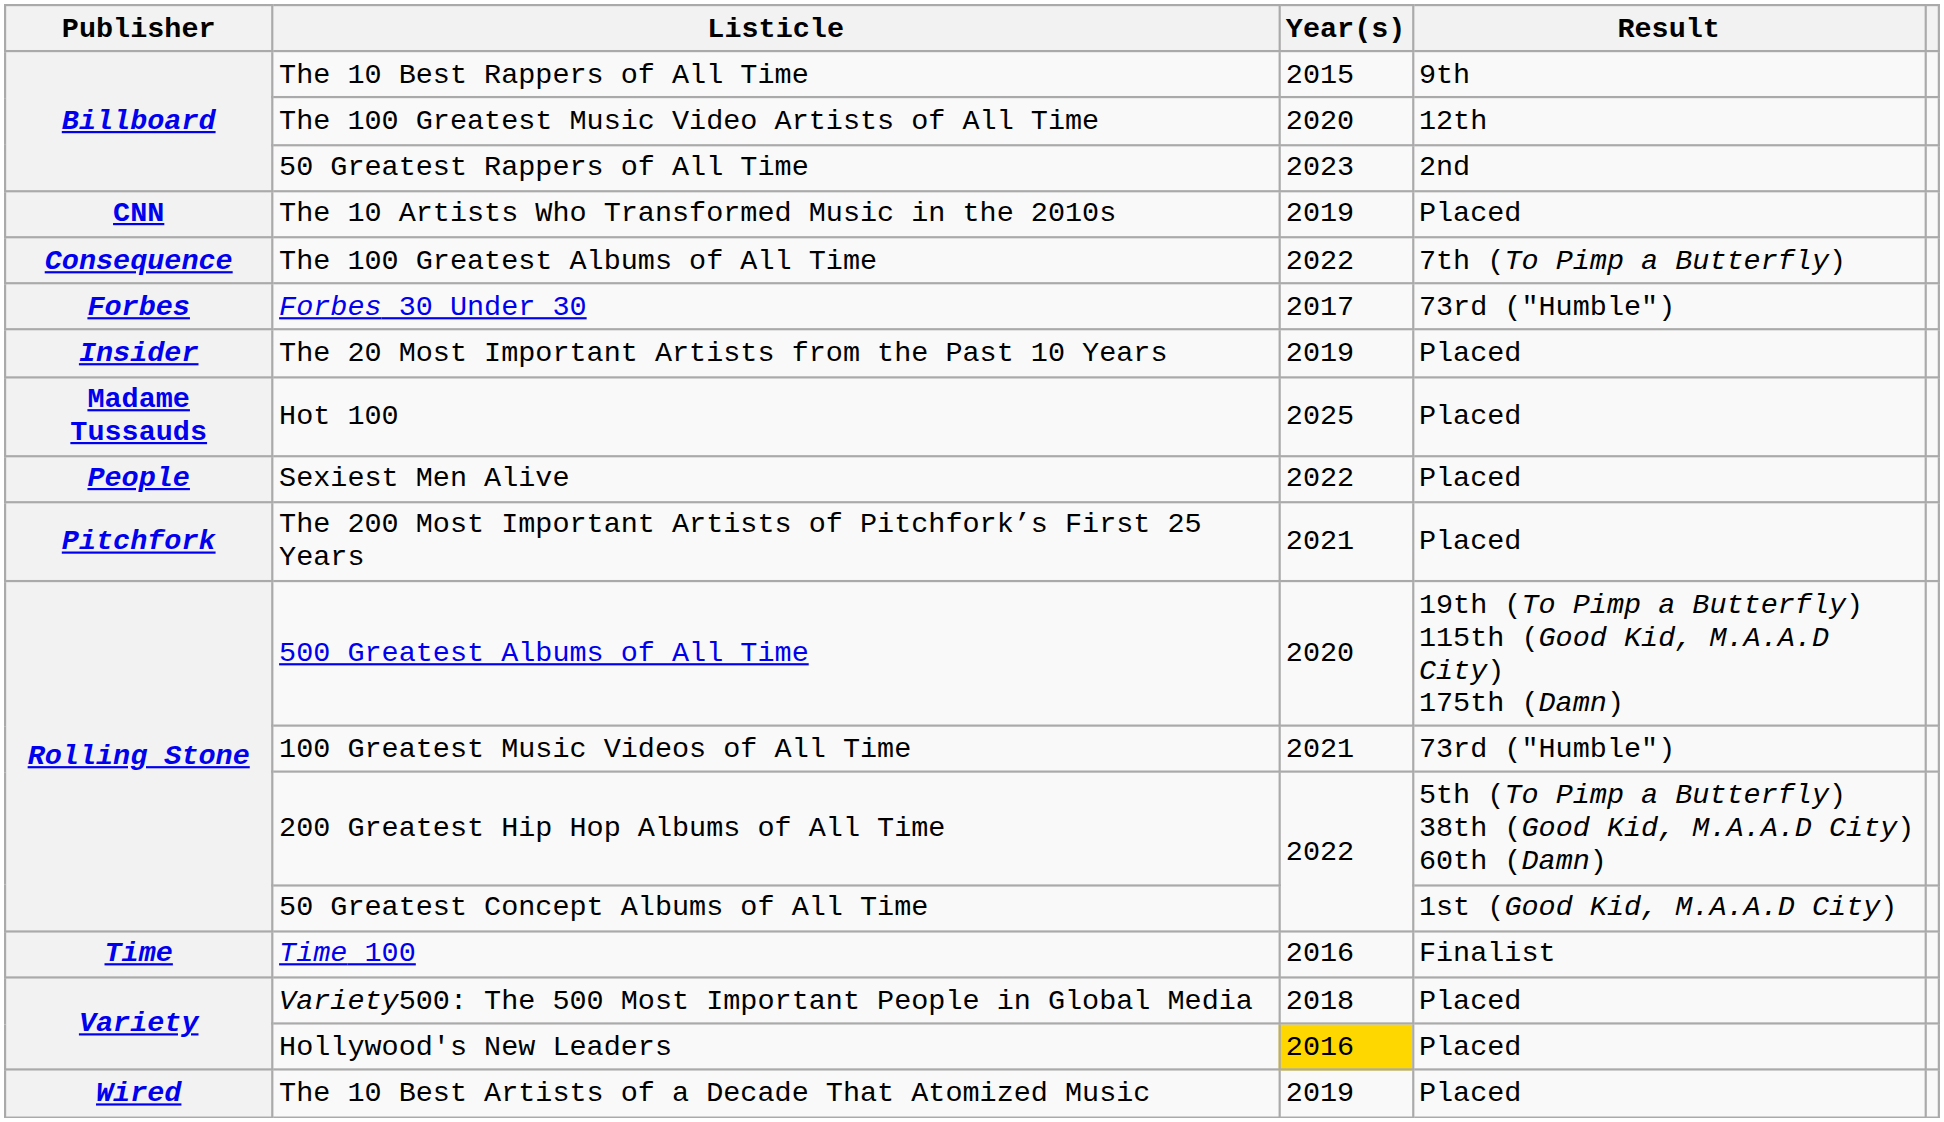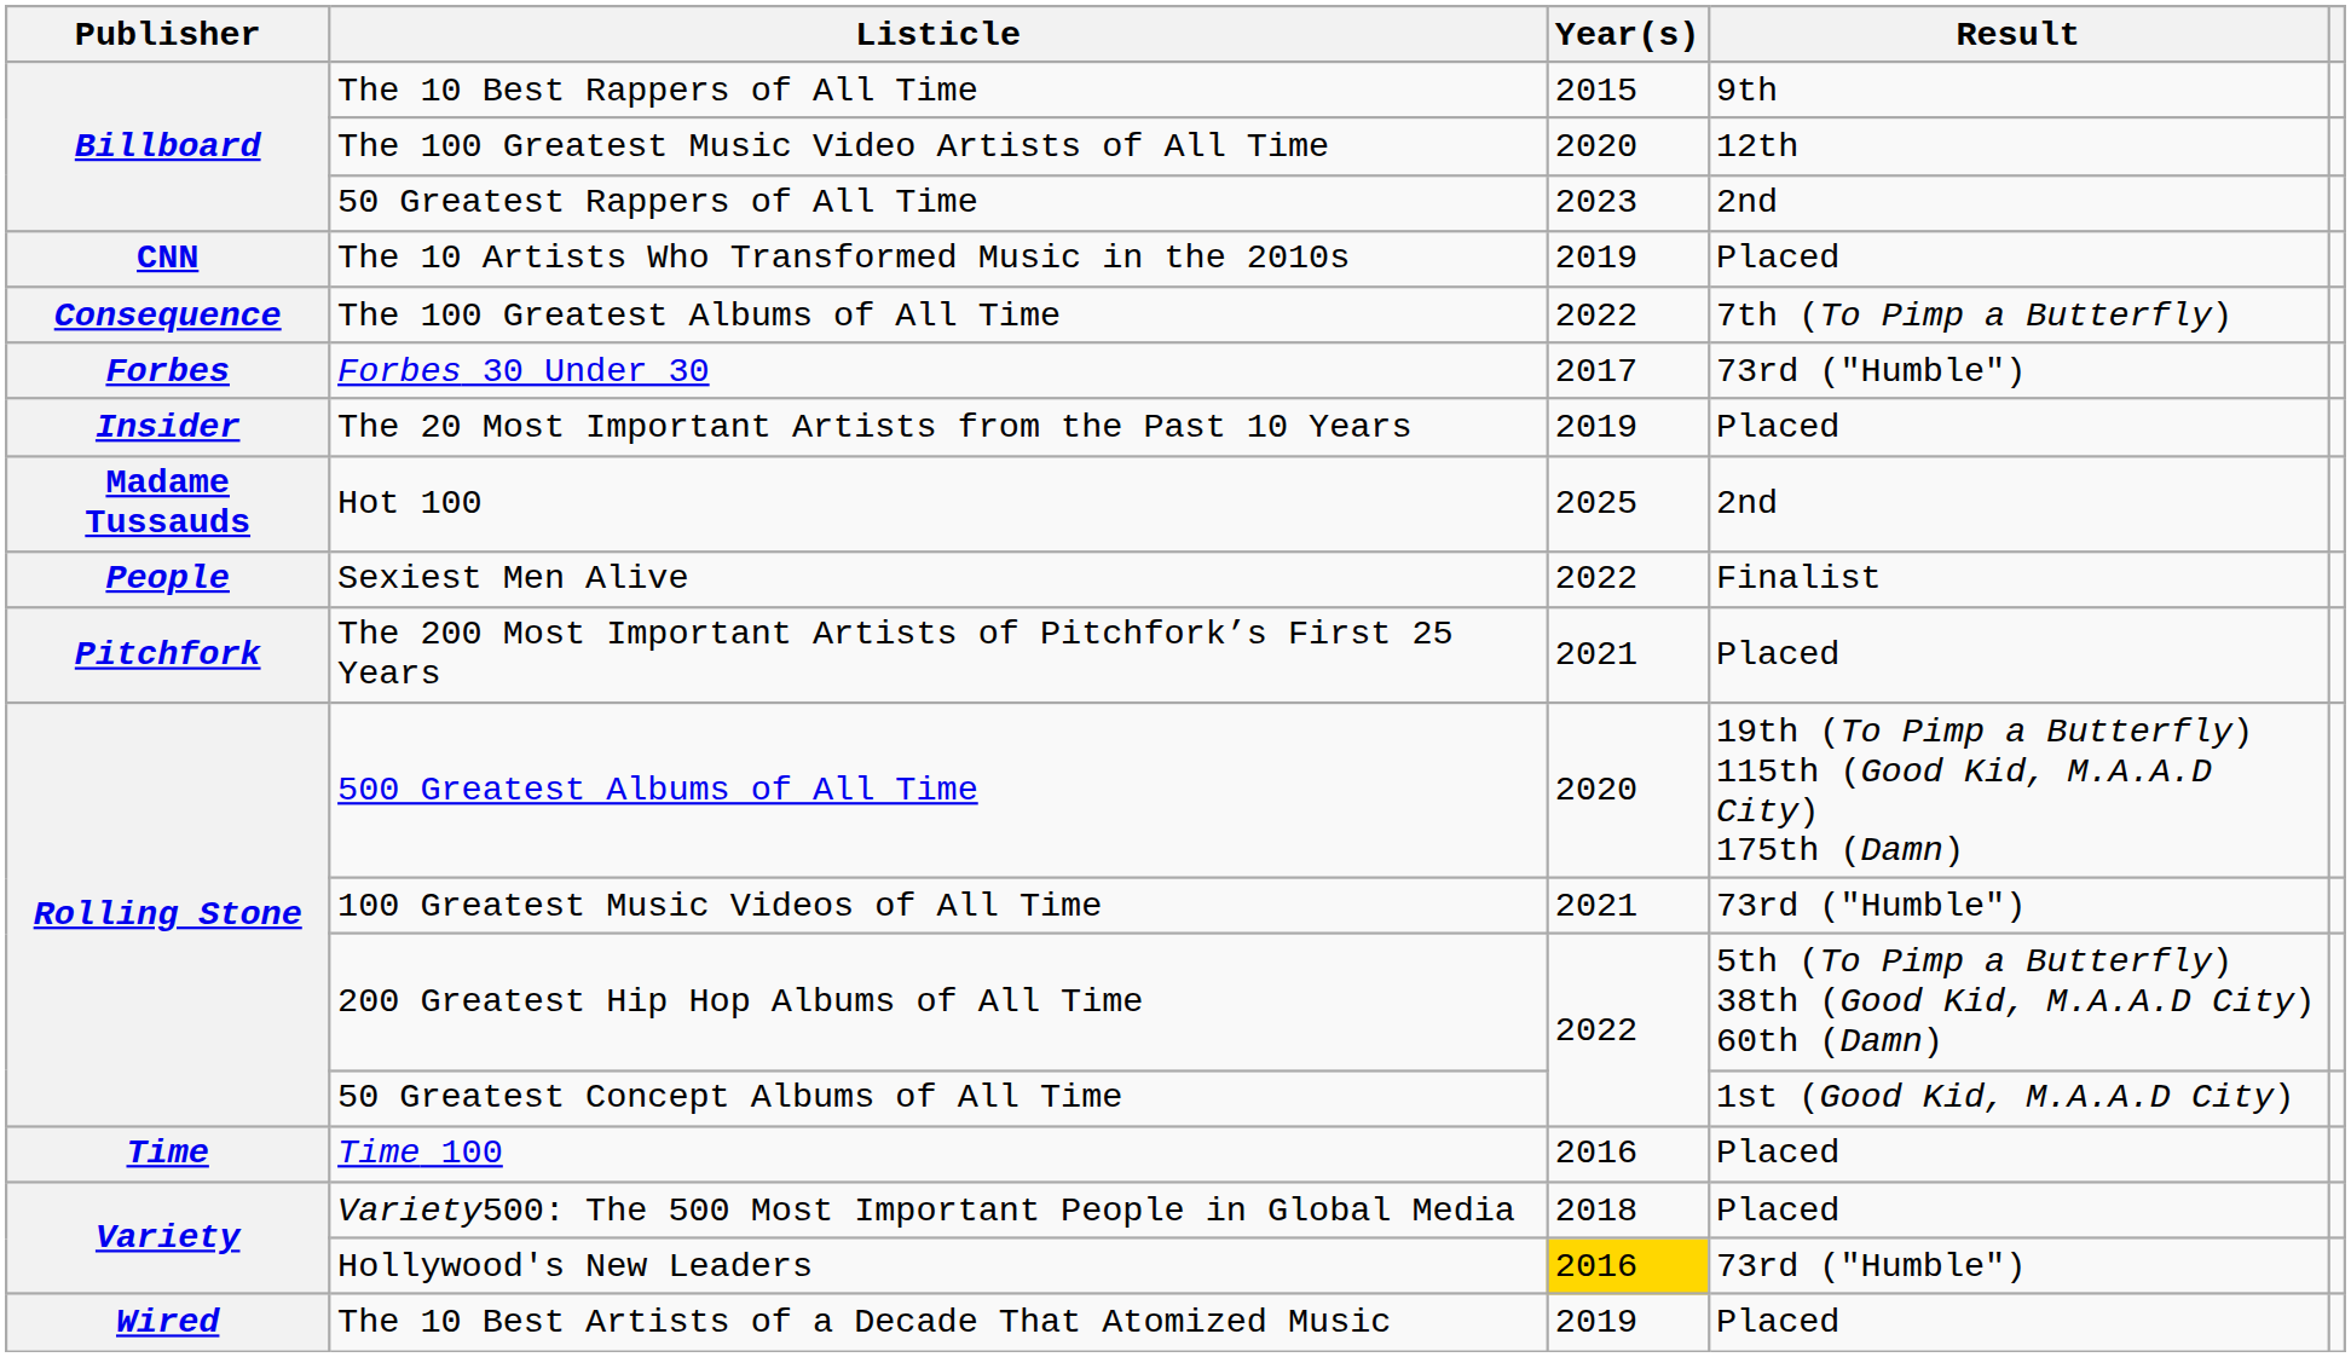 <table class="wikitable plainrowheaders sortable" style="margin-right: 0;">
 <tr>
 <th scope="col">Publisher</th>
 <th scope="col">Listicle</th>
 <th scope="col">Year(s)</th>
 <th scope="col">Result</th>
 <th scope="col" class="unsortable"></th>
 </tr>
 <tr>
 <th rowspan="3" scope="row"><em><a href='#'>Billboard</a></em></th>
 <td>The 10 Best Rappers of All Time</td>
 <td>2015</td>
 <td>9th</td>
 <td style="text-align:center;"></td>
 </tr>
 <tr>
 <td>The 100 Greatest Music Video Artists of All Time</td>
 <td>2020</td>
 <td>12th</td>
 <td style="text-align:center;"></td>
 </tr>
 <tr>
 <td>50 Greatest Rappers of All Time</td>
 <td>2023</td>
 <td>2nd</td>
 <td style="text-align:center;"></td>
 </tr>
 <tr>
 <th scope="row"><a href='#'>CNN</a></th>
 <td>The 10 Artists Who Transformed Music in the 2010s</td>
 <td>2019</td>
 <td>Placed</td>
 <td style="text-align:center;"></td>
 </tr>
 <tr>
 <th scope="row"><em><a href='#'>Consequence</a></em></th>
 <td>The 100 Greatest Albums of All Time</td>
 <td>2022</td>
 <td>7th (<em>To Pimp a Butterfly</em>)</td>
 <td style="text-align:center;"></td>
 </tr>
 <tr>
 <th scope="row"><em><a href='#'>Forbes</a></em></th>
 <td><a href='#'><em>Forbes</em> 30 Under 30</a></td>
 <td>2017</td>
 <td>73rd ("Humble")</td>
 <td style="text-align:center;"></td>
 </tr>
 <tr>
 <th scope="row"><em><a href='#'>Insider</a></em></th>
 <td>The 20 Most Important Artists from the Past 10 Years</td>
 <td>2019</td>
 <td>Placed</td>
 <td style="text-align:center;"></td>
 </tr>
 <tr>
 <th scope="row"><a href='#'>Madame Tussauds</a></th>
 <td>Hot 100</td>
 <td>2025</td>
-<td>Placed</td>
+<td>2nd</td>
 <td style="text-align:center;"></td>
 </tr>
 <tr>
 <th scope="row"><em><a href='#'>People</a></em></th>
 <td>Sexiest Men Alive</td>
 <td>2022</td>
-<td>Placed</td>
+<td>Finalist</td>
 <td style="text-align:center;"></td>
 </tr>
 <tr>
 <th scope="row"><em><a href='#'>Pitchfork</a></em></th>
 <td>The 200 Most Important Artists of Pitchfork’s First 25 Years </td>
 <td>2021</td>
 <td>Placed</td>
 <td style="text-align:center;"></td>
 </tr>
 <tr>
 <th rowspan="4" scope="row"><em><a href='#'>Rolling Stone</a></em></th>
 <td><a href='#'>500 Greatest Albums of All Time</a></td>
 <td>2020</td>
 <td>19th (<em>To Pimp a Butterfly</em>)<br>115th (<em>Good Kid, M.A.A.D City</em>)<br>175th (<em>Damn</em>)</td>
 <td style="text-align:center;"></td>
 </tr>
 <tr>
 <td>100 Greatest Music Videos of All Time</td>
 <td>2021</td>
 <td>73rd ("Humble")</td>
 <td style="text-align:center;"></td>
 </tr>
 <tr>
 <td>200 Greatest Hip Hop Albums of All Time</td>
 <td rowspan="2">2022</td>
 <td>5th (<em>To Pimp a Butterfly</em>)<br>38th (<em>Good Kid, M.A.A.D City</em>)<br>60th (<em>Damn</em>)</td>
 <td style="text-align:center;"></td>
 </tr>
 <tr>
 <td>50 Greatest Concept Albums of All Time</td>
 <td>1st (<em>Good Kid, M.A.A.D City</em>)</td>
 <td style="text-align:center;"></td>
 </tr>
 <tr>
 <th scope="row"><em><a href='#'>Time</a></em></th>
 <td><a href='#'><em>Time</em> 100</a> </td>
 <td>2016</td>
-<td>Finalist</td>
+<td>Placed</td>
 <td style="text-align:center;"></td>
 </tr>
 <tr>
 <th rowspan="2" scope="row"><em><a href='#'>Variety</a></em></th>
 <td><em>Variety</em>500: The 500 Most Important People in Global Media</td>
 <td>2018</td>
 <td>Placed</td>
 <td style="text-align:center;"></td>
 </tr>
 <tr>
 <td>Hollywood's New Leaders </td>
 <td style="background: gold;">2016</td>
-<td>Placed</td>
+<td>73rd ("Humble")</td>
 <td style="text-align:center;"></td>
 </tr>
 <tr>
 <th scope="row"><em><a href='#'>Wired</a></em></th>
 <td>The 10 Best Artists of a Decade That Atomized Music</td>
 <td>2019</td>
 <td>Placed</td>
 <td style="text-align:center;"></td>
 </tr>
 </table>
